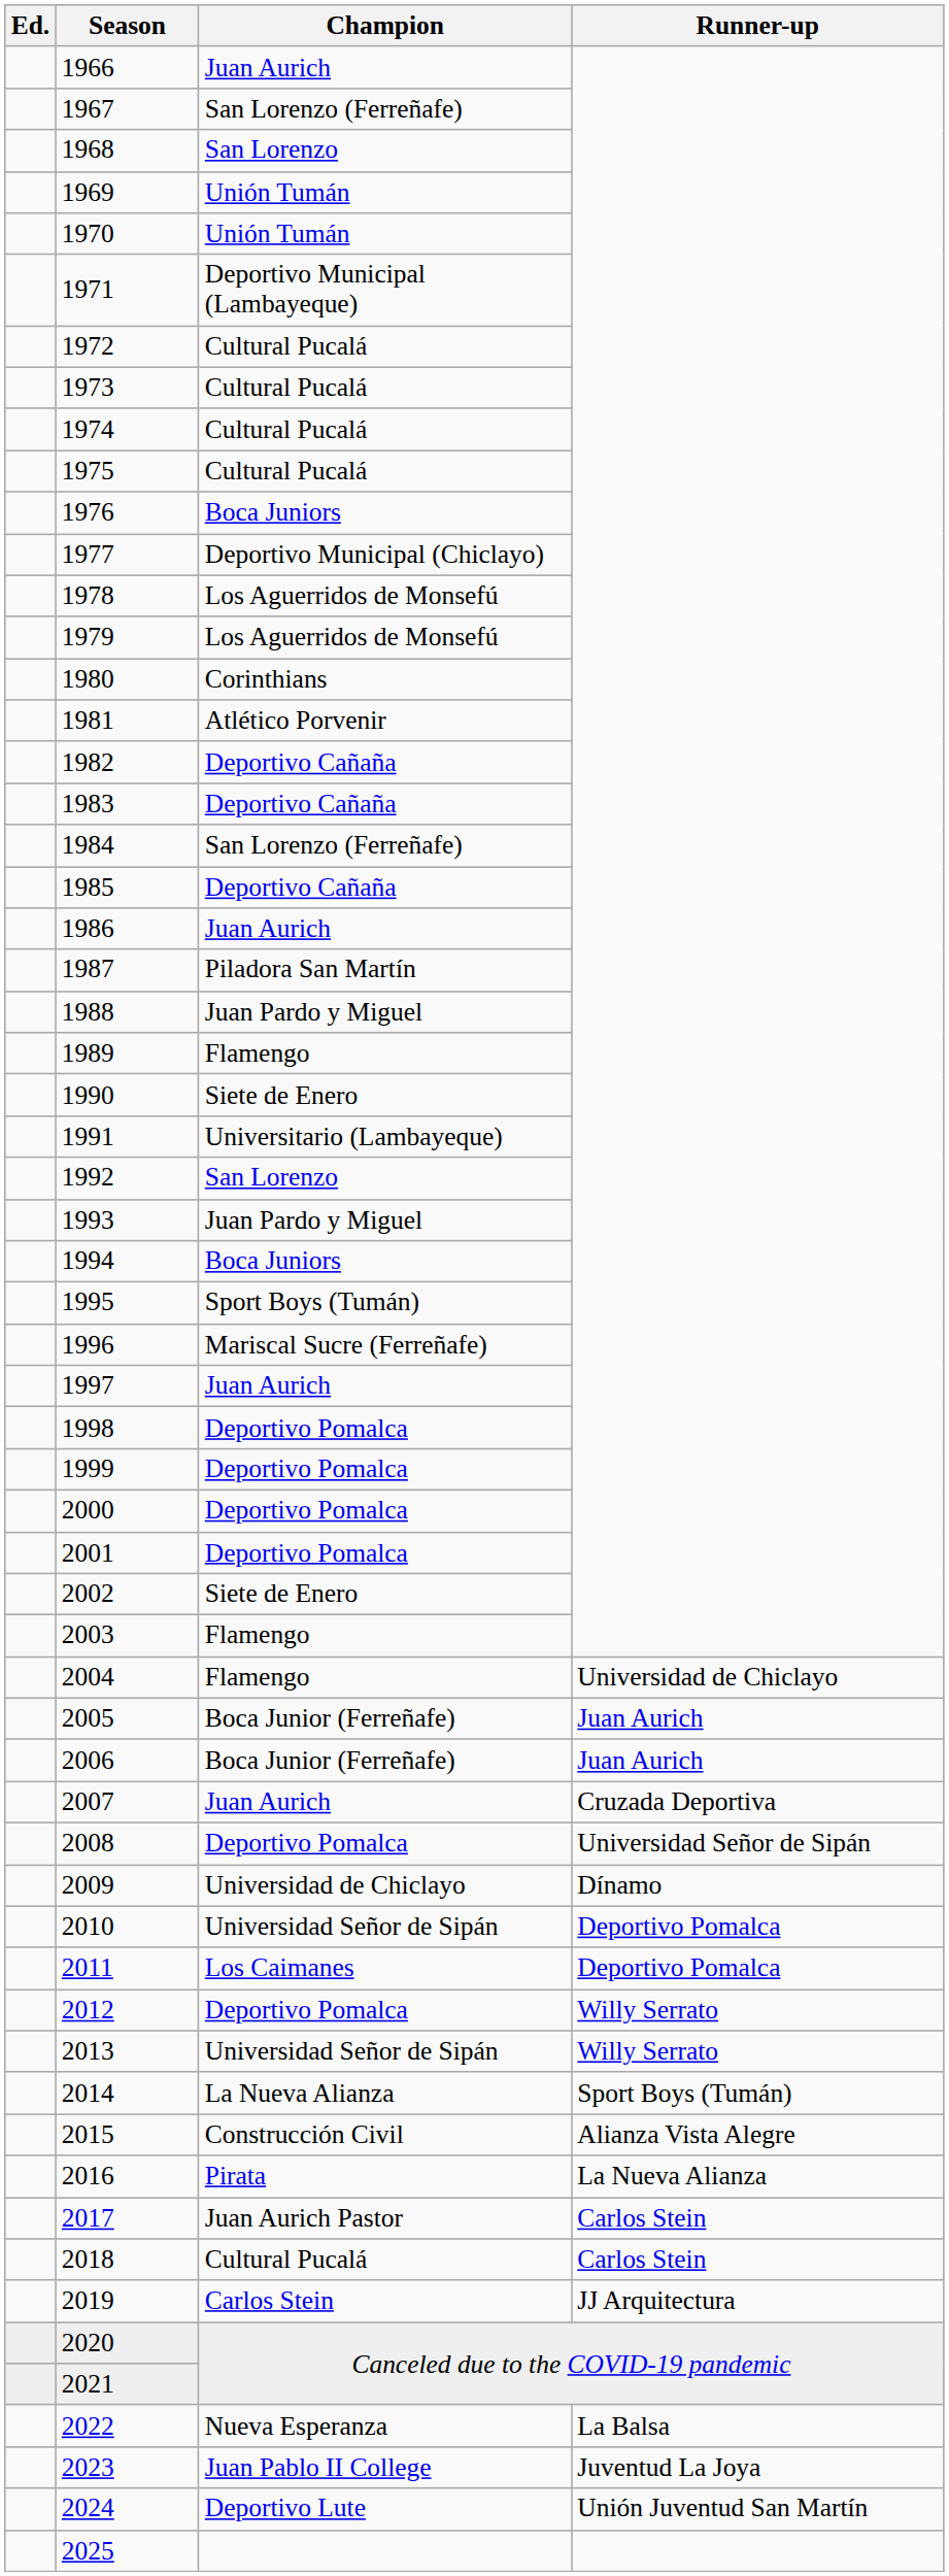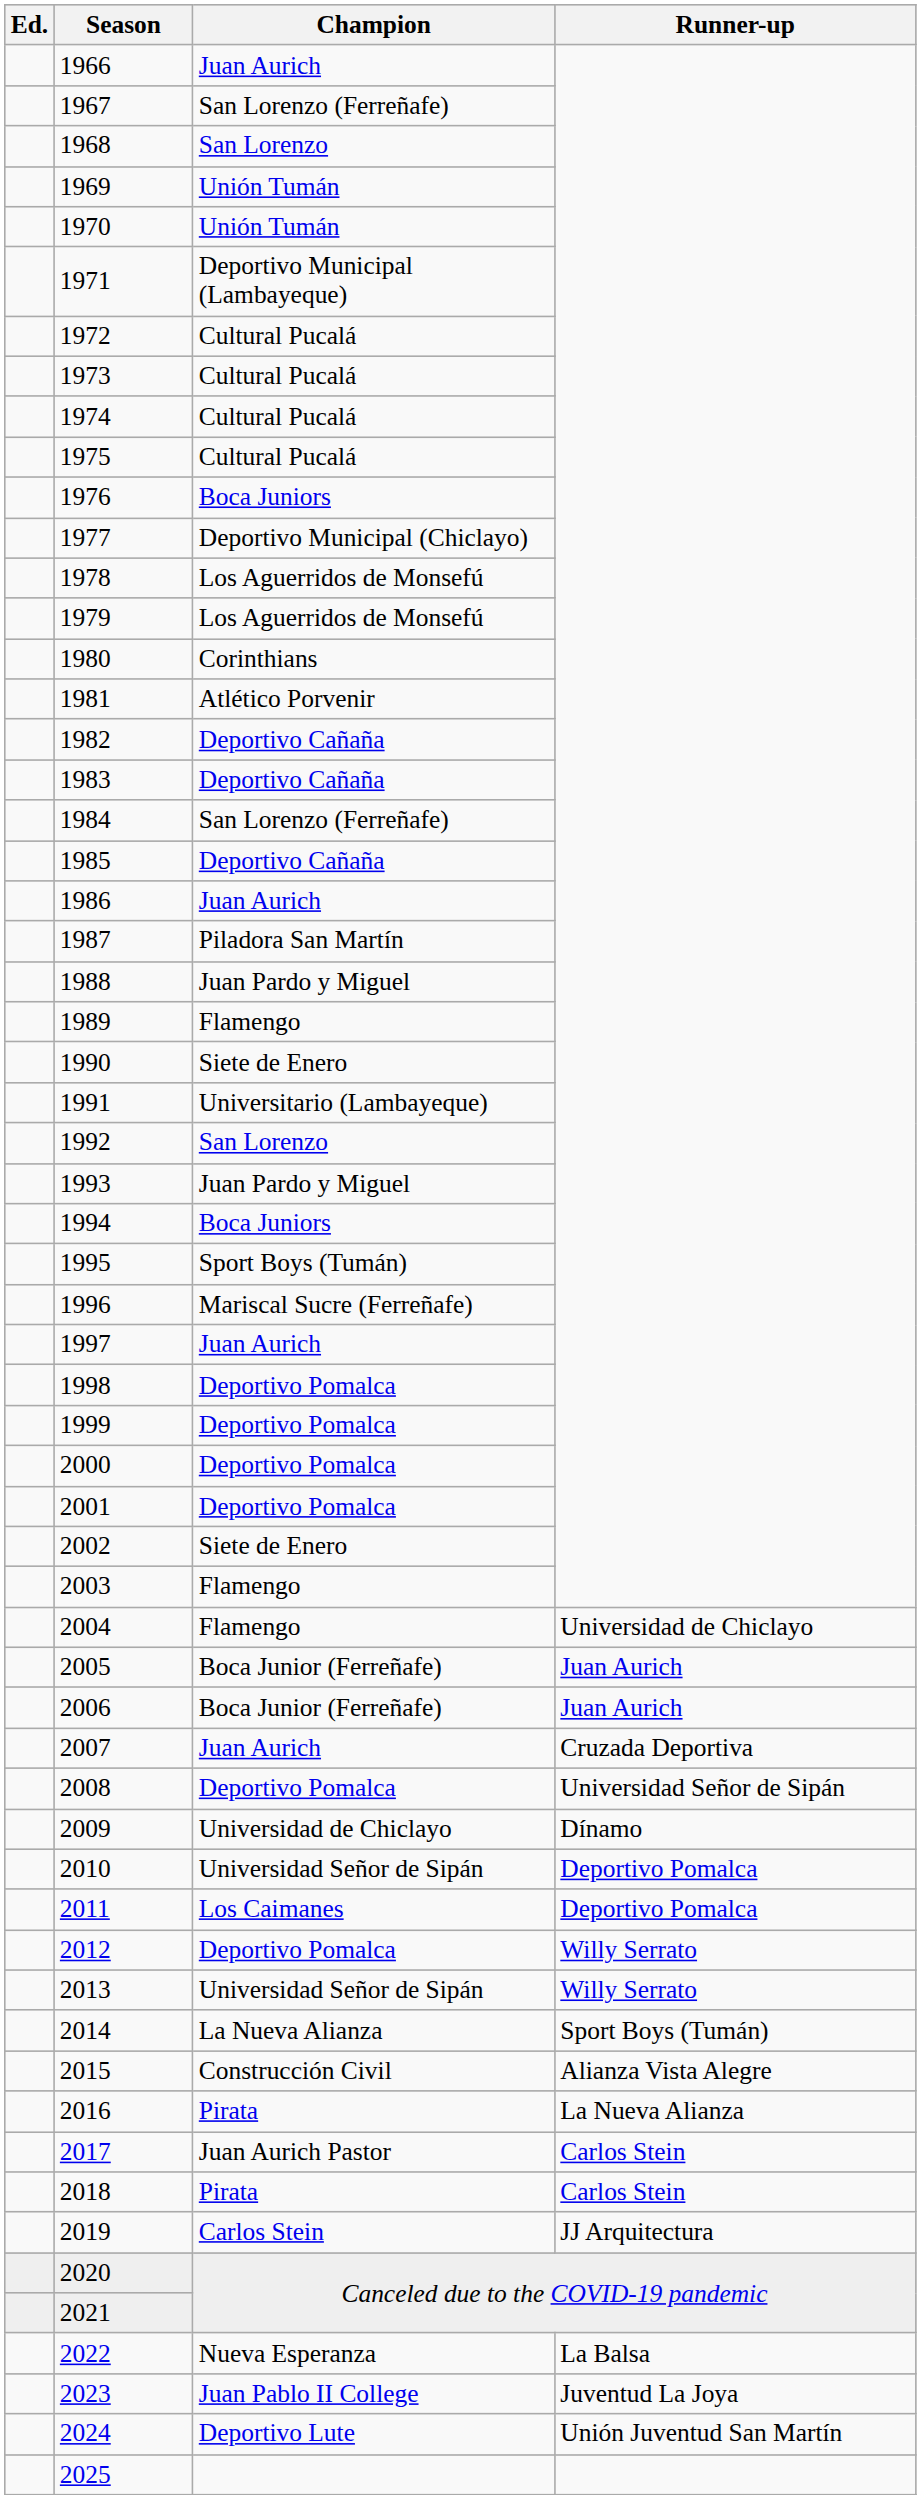 <table class="wikitable sortable">
 <tr>
 <th width=px>Ed.</th>
 <th width=80px>Season</th>
 <th width=220px>Champion</th>
 <th width=220px>Runner-up</th>
 </tr>
 <tr>
 <td></td>
 <td>1966</td>
 <td><a href='#'>Juan Aurich</a></td>
 </tr>
 <tr>
 <td></td>
 <td>1967</td>
 <td>San Lorenzo (Ferreñafe)</td>
 </tr>
 <tr>
 <td></td>
 <td>1968</td>
 <td><a href='#'>San Lorenzo</a></td>
 </tr>
 <tr>
 <td></td>
 <td>1969</td>
 <td><a href='#'>Unión Tumán</a></td>
 </tr>
 <tr>
 <td></td>
 <td>1970</td>
 <td><a href='#'>Unión Tumán</a></td>
 </tr>
 <tr>
 <td></td>
 <td>1971</td>
 <td>Deportivo Municipal (Lambayeque)</td>
 </tr>
 <tr>
 <td></td>
 <td>1972</td>
 <td>Cultural Pucalá</td>
 </tr>
 <tr>
 <td></td>
 <td>1973</td>
 <td>Cultural Pucalá</td>
 </tr>
 <tr>
 <td></td>
 <td>1974</td>
 <td>Cultural Pucalá</td>
 </tr>
 <tr>
 <td></td>
 <td>1975</td>
 <td>Cultural Pucalá</td>
 </tr>
 <tr>
 <td></td>
 <td>1976</td>
 <td><a href='#'>Boca Juniors</a></td>
 </tr>
 <tr>
 <td></td>
 <td>1977</td>
 <td>Deportivo Municipal (Chiclayo)</td>
 </tr>
 <tr>
 <td></td>
 <td>1978</td>
 <td>Los Aguerridos de Monsefú</td>
 </tr>
 <tr>
 <td></td>
 <td>1979</td>
 <td>Los Aguerridos de Monsefú</td>
 </tr>
 <tr>
 <td></td>
 <td>1980</td>
 <td>Corinthians</td>
 </tr>
 <tr>
 <td></td>
 <td>1981</td>
 <td>Atlético Porvenir</td>
 </tr>
 <tr>
 <td></td>
 <td>1982</td>
 <td><a href='#'>Deportivo Cañaña</a></td>
 </tr>
 <tr>
 <td></td>
 <td>1983</td>
 <td><a href='#'>Deportivo Cañaña</a></td>
 </tr>
 <tr>
 <td></td>
 <td>1984</td>
 <td>San Lorenzo (Ferreñafe)</td>
 </tr>
 <tr>
 <td></td>
 <td>1985</td>
 <td><a href='#'>Deportivo Cañaña</a></td>
 </tr>
 <tr>
 <td></td>
 <td>1986</td>
 <td><a href='#'>Juan Aurich</a></td>
 </tr>
 <tr>
 <td></td>
 <td>1987</td>
 <td>Piladora San Martín</td>
 </tr>
 <tr>
 <td></td>
 <td>1988</td>
 <td>Juan Pardo y Miguel</td>
 </tr>
 <tr>
 <td></td>
 <td>1989</td>
 <td>Flamengo</td>
 </tr>
 <tr>
 <td></td>
 <td>1990</td>
 <td>Siete de Enero</td>
 </tr>
 <tr>
 <td></td>
 <td>1991</td>
 <td>Universitario (Lambayeque)</td>
 </tr>
 <tr>
 <td></td>
 <td>1992</td>
 <td><a href='#'>San Lorenzo</a></td>
 </tr>
 <tr>
 <td></td>
 <td>1993</td>
 <td>Juan Pardo y Miguel</td>
 </tr>
 <tr>
 <td></td>
 <td>1994</td>
 <td><a href='#'>Boca Juniors</a></td>
 </tr>
 <tr>
 <td></td>
 <td>1995</td>
 <td>Sport Boys (Tumán)</td>
 </tr>
 <tr>
 <td></td>
 <td>1996</td>
 <td>Mariscal Sucre (Ferreñafe)</td>
 </tr>
 <tr>
 <td></td>
 <td>1997</td>
 <td><a href='#'>Juan Aurich</a></td>
 </tr>
 <tr>
 <td></td>
 <td>1998</td>
 <td><a href='#'>Deportivo Pomalca</a></td>
 </tr>
 <tr>
 <td></td>
 <td>1999</td>
 <td><a href='#'>Deportivo Pomalca</a></td>
 </tr>
 <tr>
 <td></td>
 <td>2000</td>
 <td><a href='#'>Deportivo Pomalca</a></td>
 </tr>
 <tr>
 <td></td>
 <td>2001</td>
 <td><a href='#'>Deportivo Pomalca</a></td>
 </tr>
 <tr>
 <td></td>
 <td>2002</td>
 <td>Siete de Enero</td>
 </tr>
 <tr>
 <td></td>
 <td>2003</td>
 <td>Flamengo</td>
 </tr>
 <tr>
 <td></td>
 <td>2004</td>
 <td>Flamengo</td>
 <td>Universidad de Chiclayo</td>
 </tr>
 <tr>
 <td></td>
 <td>2005</td>
 <td>Boca Junior (Ferreñafe)</td>
 <td><a href='#'>Juan Aurich</a></td>
 </tr>
 <tr>
 <td></td>
 <td>2006</td>
 <td>Boca Junior (Ferreñafe)</td>
 <td><a href='#'>Juan Aurich</a></td>
 </tr>
 <tr>
 <td></td>
 <td>2007</td>
 <td><a href='#'>Juan Aurich</a></td>
 <td>Cruzada Deportiva</td>
 </tr>
 <tr>
 <td></td>
 <td>2008</td>
 <td><a href='#'>Deportivo Pomalca</a></td>
 <td>Universidad Señor de Sipán</td>
 </tr>
 <tr>
 <td></td>
 <td>2009</td>
 <td>Universidad de Chiclayo</td>
 <td>Dínamo</td>
 </tr>
 <tr>
 <td></td>
 <td>2010</td>
 <td>Universidad Señor de Sipán</td>
 <td><a href='#'>Deportivo Pomalca</a></td>
 </tr>
 <tr>
 <td></td>
 <td><a href='#'>2011</a></td>
 <td><a href='#'>Los Caimanes</a></td>
 <td><a href='#'>Deportivo Pomalca</a></td>
 </tr>
 <tr>
 <td></td>
 <td><a href='#'>2012</a></td>
 <td><a href='#'>Deportivo Pomalca</a></td>
 <td><a href='#'>Willy Serrato</a></td>
 </tr>
 <tr>
 <td></td>
 <td>2013</td>
 <td>Universidad Señor de Sipán</td>
 <td><a href='#'>Willy Serrato</a></td>
 </tr>
 <tr>
 <td></td>
 <td>2014</td>
 <td>La Nueva Alianza</td>
 <td>Sport Boys (Tumán)</td>
 </tr>
 <tr>
 <td></td>
 <td>2015</td>
 <td>Construcción Civil</td>
 <td>Alianza Vista Alegre</td>
 </tr>
 <tr>
 <td></td>
 <td>2016</td>
 <td><a href='#'>Pirata</a></td>
 <td>La Nueva Alianza</td>
 </tr>
 <tr>
 <td></td>
 <td><a href='#'>2017</a></td>
 <td>Juan Aurich Pastor</td>
 <td><a href='#'>Carlos Stein</a></td>
 </tr>
 <tr>
 <td></td>
 <td>2018</td>
-<td>Cultural Pucalá</td>
+<td><a href='#'>Pirata</a></td>
 <td><a href='#'>Carlos Stein</a></td>
 </tr>
 <tr>
 <td></td>
 <td>2019</td>
 <td><a href='#'>Carlos Stein</a></td>
 <td>JJ Arquitectura</td>
 </tr>
 <tr bgcolor=#efefef>
 <td></td>
 <td>2020</td>
 <td rowspan=2 colspan="2" align=center><em>Canceled due to the <a href='#'>COVID-19 pandemic</a></em></td>
 </tr>
 <tr bgcolor=#efefef>
 <td></td>
 <td>2021</td>
 </tr>
 <tr>
 <td></td>
 <td><a href='#'>2022</a></td>
 <td>Nueva Esperanza</td>
 <td>La Balsa</td>
 </tr>
 <tr>
 <td></td>
 <td><a href='#'>2023</a></td>
 <td><a href='#'>Juan Pablo II College</a></td>
 <td>Juventud La Joya</td>
 </tr>
 <tr>
 <td></td>
 <td><a href='#'>2024</a></td>
 <td><a href='#'>Deportivo Lute</a></td>
 <td>Unión Juventud San Martín</td>
 </tr>
 <tr>
 <td></td>
 <td><a href='#'>2025</a></td>
 <td></td>
 <td></td>
 </tr>
 <tr>
 </tr>
 </table>
